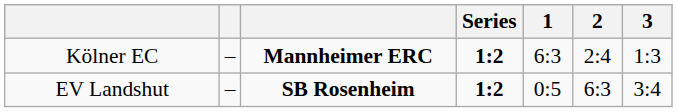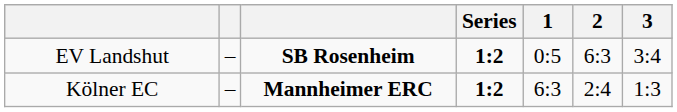 <table class="wikitable" width="80%">
 <tr style="background-color:#c0c0c0;">
 <th style="width:32.5%;"></th>
 <th style="width:2.5%;"></th>
 <th style="width:32.5%;"></th>
 <th style="width:10%;">Series</th>
 <th style="width:7.5%;">1</th>
 <th style="width:7.5%;">2</th>
 <th style="width:7.5%;">3</th>
 </tr>
 <tr align="center">
+<td>EV Landshut</td>
+<td>–</td>
+<td><strong>SB Rosenheim</strong></td>
+<td><strong>1:2</strong></td>
+<td>0:5</td>
+<td>6:3</td>
+<td>3:4</td>
+</tr>
+<tr align="center">
 <td>Kölner EC</td>
 <td>–</td>
 <td><strong>Mannheimer ERC</strong></td>
 <td><strong>1:2</strong></td>
 <td>6:3</td>
 <td>2:4</td>
 <td>1:3</td>
 </tr>
-<tr align="center">
-<td>EV Landshut</td>
-<td>–</td>
-<td><strong>SB Rosenheim</strong></td>
-<td><strong>1:2</strong></td>
-<td>0:5</td>
-<td>6:3</td>
-<td>3:4</td>
-</tr>
 </table>
